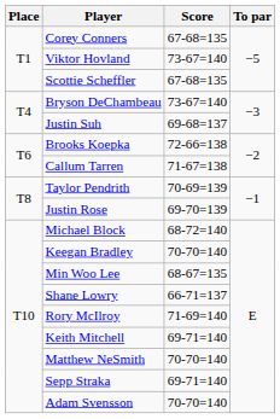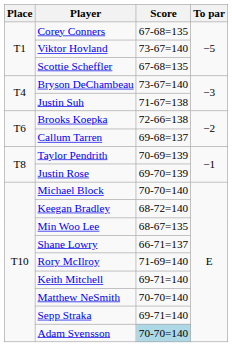 <table class="wikitable">
 <tr>
 <th>Place</th>
 <th>Player</th>
 <th>Score</th>
 <th>To par</th>
 </tr>
 <tr>
 <td rowspan=3 align=center>T1</td>
 <td> <a href='#'>Corey Conners</a></td>
 <td>67-68=135</td>
 <td rowspan=3 align=center>−5</td>
 </tr>
 <tr>
 <td> <a href='#'>Viktor Hovland</a></td>
 <td>73-67=140</td>
 </tr>
 <tr>
 <td> <a href='#'>Scottie Scheffler</a></td>
 <td>67-68=135</td>
 </tr>
 <tr>
 <td rowspan=2 align=center>T4</td>
 <td> <a href='#'>Bryson DeChambeau</a></td>
 <td>73-67=140</td>
 <td rowspan=2 align=center>−3</td>
 </tr>
 <tr>
 <td> <a href='#'>Justin Suh</a></td>
-<td>69-68=137</td>
+<td>71-67=138</td>
 </tr>
 <tr>
 <td rowspan=2 align=center>T6</td>
 <td> <a href='#'>Brooks Koepka</a></td>
 <td>72-66=138</td>
 <td rowspan=2 align=center>−2</td>
 </tr>
 <tr>
 <td> <a href='#'>Callum Tarren</a></td>
-<td>71-67=138</td>
+<td>69-68=137</td>
 </tr>
 <tr>
 <td rowspan=2 align=center>T8</td>
 <td> <a href='#'>Taylor Pendrith</a></td>
 <td>70-69=139</td>
 <td rowspan=2 align=center>−1</td>
 </tr>
 <tr>
 <td> <a href='#'>Justin Rose</a></td>
 <td>69-70=139</td>
 </tr>
 <tr>
 <td rowspan=9 align=center>T10</td>
 <td> <a href='#'>Michael Block</a></td>
-<td>68-72=140</td>
+<td>70-70=140</td>
 <td rowspan=9 align=center>E</td>
 </tr>
 <tr>
 <td> <a href='#'>Keegan Bradley</a></td>
-<td>70-70=140</td>
+<td>68-72=140</td>
 </tr>
 <tr>
 <td> <a href='#'>Min Woo Lee</a></td>
 <td>68-67=135</td>
 </tr>
 <tr>
 <td> <a href='#'>Shane Lowry</a></td>
 <td>66-71=137</td>
 </tr>
 <tr>
 <td> <a href='#'>Rory McIlroy</a></td>
 <td>71-69=140</td>
 </tr>
 <tr>
 <td> <a href='#'>Keith Mitchell</a></td>
 <td>69-71=140</td>
 </tr>
 <tr>
 <td> <a href='#'>Matthew NeSmith</a></td>
 <td>70-70=140</td>
 </tr>
 <tr>
 <td> <a href='#'>Sepp Straka</a></td>
 <td>69-71=140</td>
 </tr>
 <tr>
 <td> <a href='#'>Adam Svensson</a></td>
-<td>70-70=140</td>
+<td style="background: lightblue;">70-70=140</td>
 </tr>
 </table>
